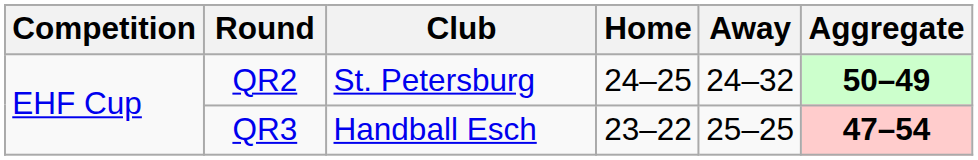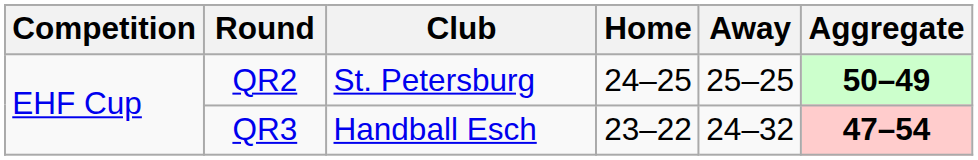 <table class="wikitable">
 <tr>
 <th>Competition</th>
 <th width="55">Round</th>
 <th width="130">Club</th>
 <th>Home</th>
 <th>Away</th>
 <th>Aggregate</th>
 </tr>
 <tr>
 <td rowspan="2"><a href='#'>EHF Cup</a></td>
 <td style="text-align:center;"><a href='#'>QR2</a></td>
 <td> <a href='#'>St. Petersburg</a></td>
 <td style="text-align:center;">24–25</td>
-<td style="text-align:center;">24–32</td>
+<td style="text-align:center;">25–25</td>
 <td style="text-align:center;" bgcolor="#ccffcc"><strong>50–49</strong></td>
 </tr>
 <tr>
 <td style="text-align:center;"><a href='#'>QR3</a></td>
 <td> <a href='#'>Handball Esch</a></td>
 <td style="text-align:center;">23–22</td>
-<td style="text-align:center;">25–25</td>
+<td style="text-align:center;">24–32</td>
 <td style="text-align:center;" bgcolor="#ffcccc"><strong>47–54</strong></td>
 </tr>
 </table>
